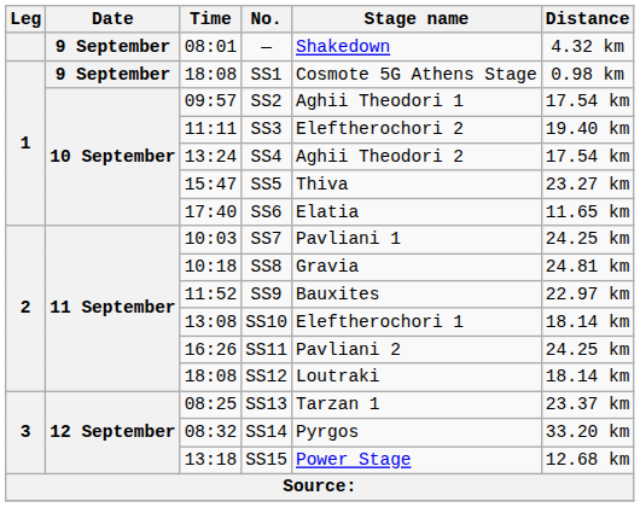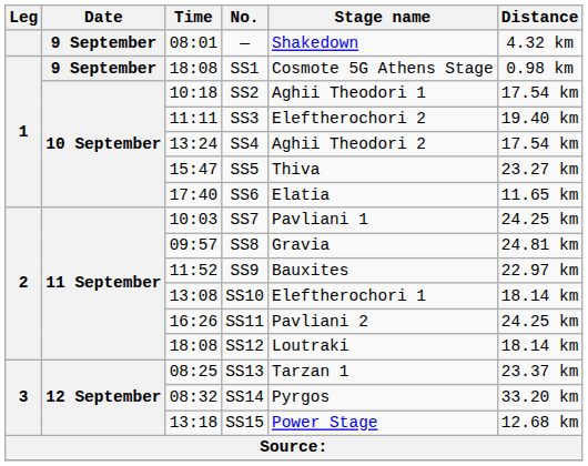 <table class="wikitable" style="font-size: 85%;">
 <tr>
 <th>Leg</th>
 <th>Date</th>
 <th>Time</th>
 <th>No.</th>
 <th>Stage name</th>
 <th>Distance</th>
 </tr>
 <tr>
 <th></th>
 <th nowrap>9 September</th>
 <td align="center">08:01</td>
 <td align="center">—</td>
 <td><a href='#'>Shakedown</a></td>
 <td align="center">4.32 km</td>
 </tr>
 <tr>
 <th rowspan="6" nowrap>1</th>
 <th nowrap>9 September</th>
 <td align="center">18:08</td>
 <td align="center">SS1</td>
 <td>Cosmote 5G Athens Stage</td>
 <td align="center">0.98 km</td>
 </tr>
 <tr>
 <th rowspan="5">10 September</th>
-<td align="center">09:57</td>
+<td align="center">10:18</td>
 <td align="center">SS2</td>
 <td>Aghii Theodori 1</td>
 <td align="center">17.54 km</td>
 </tr>
 <tr>
 <td align="center">11:11</td>
 <td align="center">SS3</td>
 <td>Eleftherochori 2</td>
 <td align="center">19.40 km</td>
 </tr>
 <tr>
 <td align="center">13:24</td>
 <td align="center">SS4</td>
 <td>Aghii Theodori 2</td>
 <td align="center">17.54 km</td>
 </tr>
 <tr>
 <td align="center">15:47</td>
 <td align="center">SS5</td>
 <td>Thiva</td>
 <td align="center">23.27 km</td>
 </tr>
 <tr>
 <td align="center">17:40</td>
 <td align="center">SS6</td>
 <td>Elatia</td>
 <td align="center">11.65 km</td>
 </tr>
 <tr>
 <th rowspan="6">2</th>
 <th rowspan="6">11 September</th>
 <td align="center">10:03</td>
 <td align="center">SS7</td>
 <td>Pavliani 1</td>
 <td align="center">24.25 km</td>
 </tr>
 <tr>
-<td align="center">10:18</td>
+<td align="center">09:57</td>
 <td align="center">SS8</td>
 <td>Gravia</td>
 <td align="center">24.81 km</td>
 </tr>
 <tr>
 <td align="center">11:52</td>
 <td align="center">SS9</td>
 <td>Bauxites</td>
 <td align="center">22.97 km</td>
 </tr>
 <tr>
 <td align="center">13:08</td>
 <td align="center">SS10</td>
 <td>Eleftherochori 1</td>
 <td align="center">18.14 km</td>
 </tr>
 <tr>
 <td align="center">16:26</td>
 <td align="center">SS11</td>
 <td>Pavliani 2</td>
 <td align="center">24.25 km</td>
 </tr>
 <tr>
 <td align="center">18:08</td>
 <td align="center">SS12</td>
 <td>Loutraki</td>
 <td align="center">18.14 km</td>
 </tr>
 <tr>
 <th rowspan="3">3</th>
 <th rowspan="3">12 September</th>
 <td align="center">08:25</td>
 <td align="center">SS13</td>
 <td>Tarzan 1</td>
 <td align="center">23.37 km</td>
 </tr>
 <tr>
 <td align="center">08:32</td>
 <td align="center">SS14</td>
 <td>Pyrgos</td>
 <td align="center">33.20 km</td>
 </tr>
 <tr>
 <td align="center">13:18</td>
 <td align="center">SS15</td>
 <td><a href='#'>Power Stage</a></td>
 <td align="center">12.68 km</td>
 </tr>
 <tr>
 <th colspan="16">Source:</th>
 </tr>
 <tr>
 </tr>
 </table>
